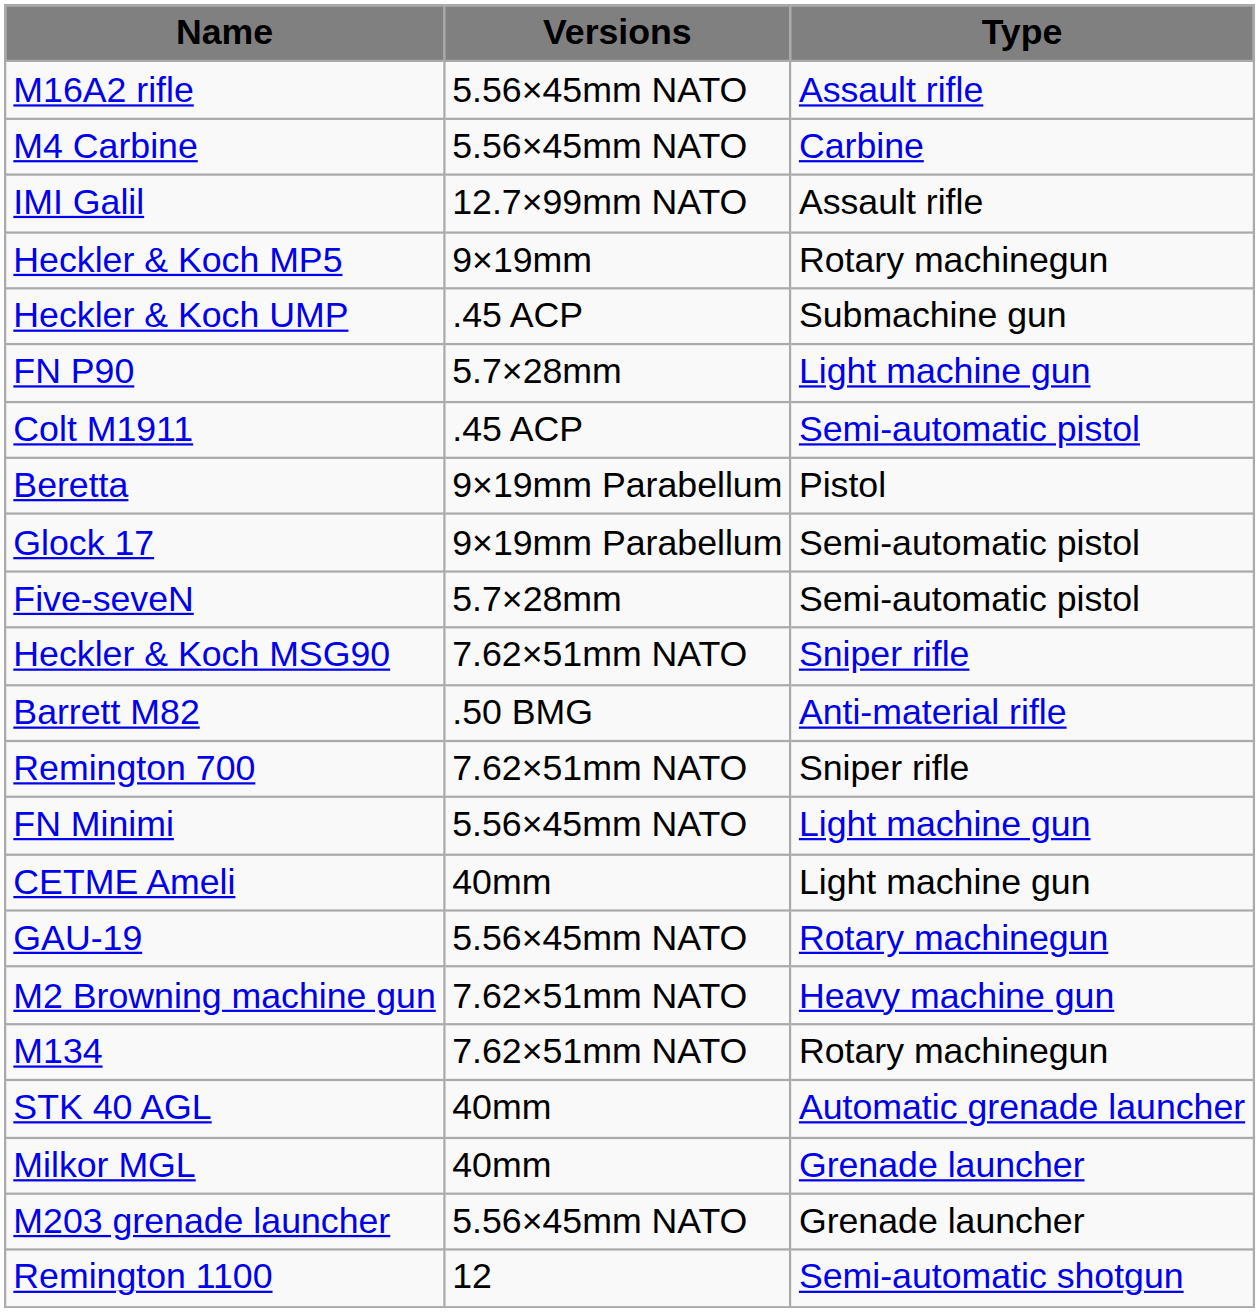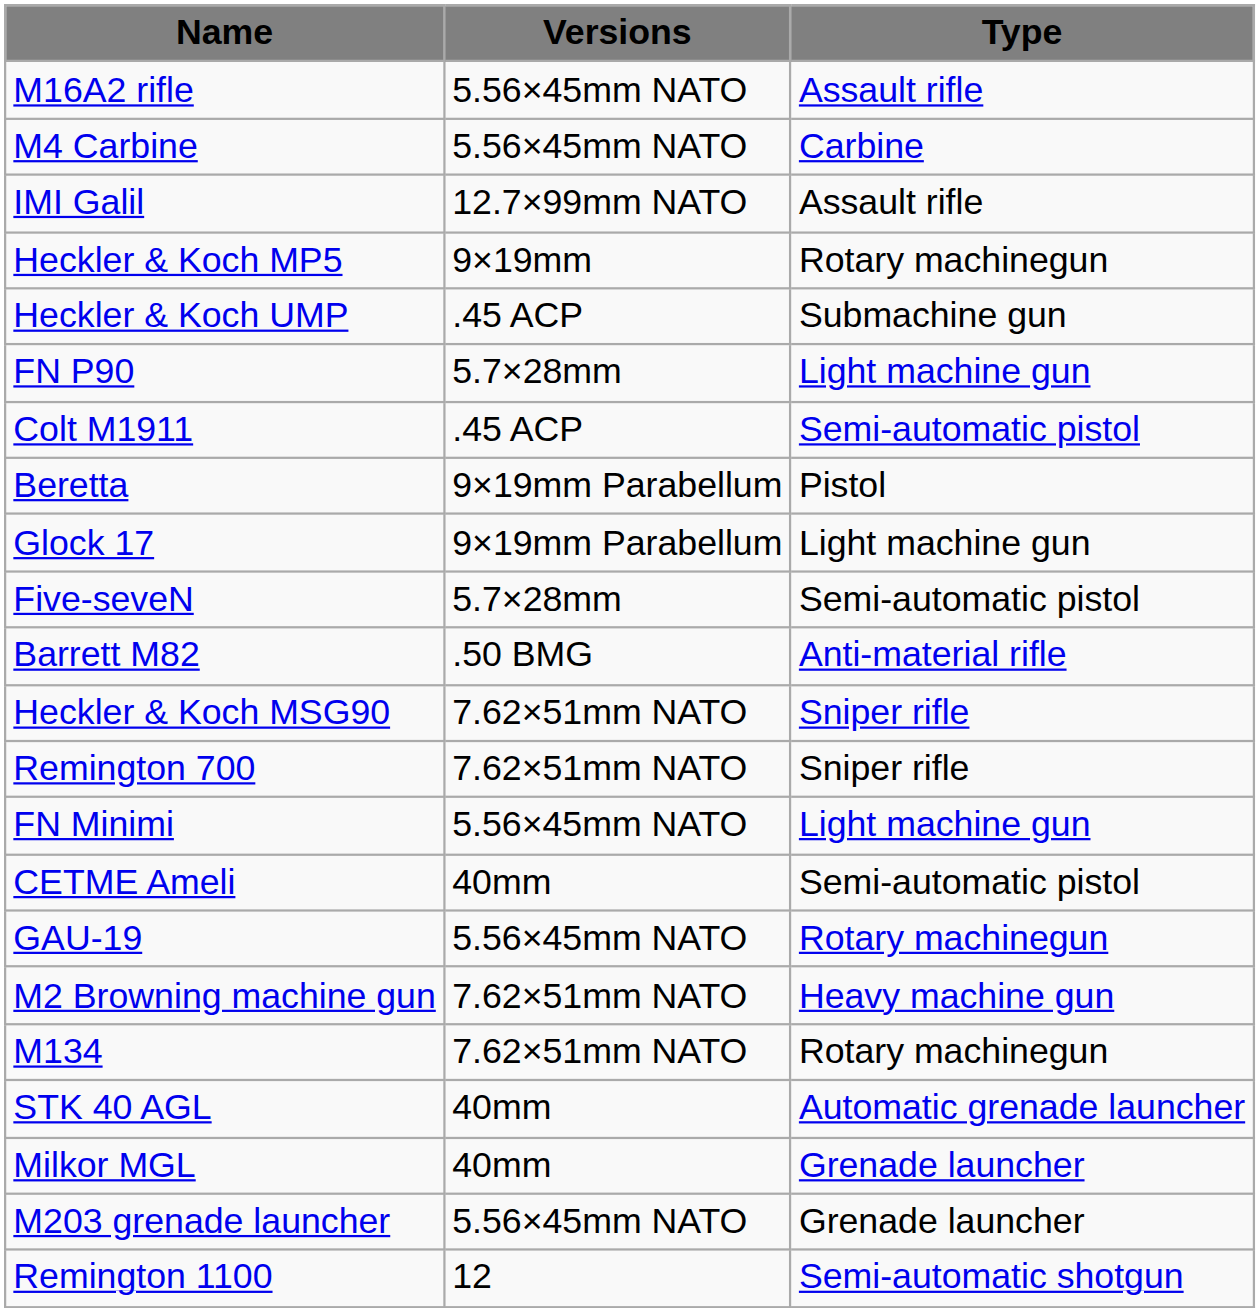 <table class="wikitable">
 <tr>
 <th style="color: #000000; background-color: grey;">Name</th>
 <th style="color: #000000; background-color: grey;">Versions</th>
 <th style="color: #000000; background-color: grey;">Type</th>
 </tr>
 <tr>
 <td><a href='#'>M16A2 rifle</a></td>
 <td>5.56×45mm NATO</td>
 <td><a href='#'>Assault rifle</a></td>
 </tr>
 <tr>
 <td><a href='#'>M4 Carbine</a></td>
 <td>5.56×45mm NATO</td>
 <td><a href='#'>Carbine</a></td>
 </tr>
 <tr>
 <td><a href='#'>IMI Galil</a></td>
 <td>12.7×99mm NATO</td>
 <td>Assault rifle</td>
 </tr>
 <tr>
 <td><a href='#'>Heckler & Koch MP5</a></td>
 <td>9×19mm</td>
 <td>Rotary machinegun</td>
 </tr>
 <tr>
 <td><a href='#'>Heckler & Koch UMP</a></td>
 <td>.45 ACP</td>
 <td>Submachine gun</td>
 </tr>
 <tr>
 <td><a href='#'>FN P90</a></td>
 <td>5.7×28mm</td>
 <td><a href='#'>Light machine gun</a></td>
 </tr>
 <tr>
 <td><a href='#'>Colt M1911</a></td>
 <td>.45 ACP</td>
 <td><a href='#'>Semi-automatic pistol</a></td>
 </tr>
 <tr>
 <td><a href='#'>Beretta</a></td>
 <td>9×19mm Parabellum</td>
 <td>Pistol</td>
 </tr>
 <tr>
 <td><a href='#'>Glock 17</a></td>
 <td>9×19mm Parabellum</td>
-<td>Semi-automatic pistol</td>
+<td>Light machine gun</td>
 </tr>
 <tr>
 <td><a href='#'>Five-seveN</a></td>
 <td>5.7×28mm</td>
 <td>Semi-automatic pistol</td>
 </tr>
 <tr>
+<td><a href='#'>Barrett M82</a></td>
+<td>.50 BMG</td>
+<td><a href='#'>Anti-material rifle</a></td>
+</tr>
+<tr>
 <td><a href='#'>Heckler & Koch MSG90</a></td>
 <td>7.62×51mm NATO</td>
 <td><a href='#'>Sniper rifle</a></td>
-</tr>
-<tr>
-<td><a href='#'>Barrett M82</a></td>
-<td>.50 BMG</td>
-<td><a href='#'>Anti-material rifle</a></td>
 </tr>
 <tr>
 <td><a href='#'>Remington 700</a></td>
 <td>7.62×51mm NATO</td>
 <td>Sniper rifle</td>
 </tr>
 <tr>
 <td><a href='#'>FN Minimi</a></td>
 <td>5.56×45mm NATO</td>
 <td><a href='#'>Light machine gun</a></td>
 </tr>
 <tr>
 <td><a href='#'>CETME Ameli</a></td>
 <td>40mm</td>
-<td>Light machine gun</td>
+<td>Semi-automatic pistol</td>
 </tr>
 <tr>
 <td><a href='#'>GAU-19</a></td>
 <td>5.56×45mm NATO</td>
 <td><a href='#'>Rotary machinegun</a></td>
 </tr>
 <tr>
 <td><a href='#'>M2 Browning machine gun</a></td>
 <td>7.62×51mm NATO</td>
 <td><a href='#'>Heavy machine gun</a></td>
 </tr>
 <tr>
 <td><a href='#'>M134</a></td>
 <td>7.62×51mm NATO</td>
 <td>Rotary machinegun</td>
 </tr>
 <tr>
 <td><a href='#'>STK 40 AGL</a></td>
 <td>40mm</td>
 <td><a href='#'>Automatic grenade launcher</a></td>
 </tr>
 <tr>
 <td><a href='#'>Milkor MGL</a></td>
 <td>40mm</td>
 <td><a href='#'>Grenade launcher</a></td>
 </tr>
 <tr>
 <td><a href='#'>M203 grenade launcher</a></td>
 <td>5.56×45mm NATO</td>
 <td>Grenade launcher</td>
 </tr>
 <tr>
 <td><a href='#'>Remington 1100</a></td>
 <td>12</td>
 <td><a href='#'>Semi-automatic shotgun</a></td>
 </tr>
 <tr>
 </tr>
 </table>
